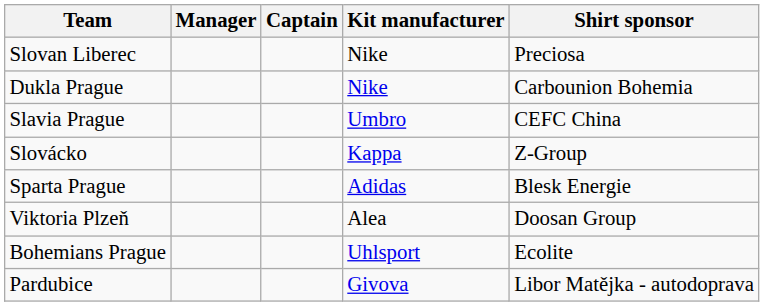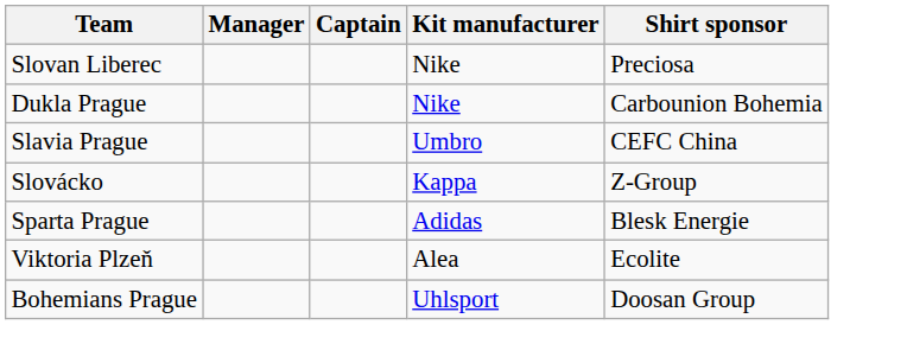 <table class="wikitable sortable" style="text-align: left;">
 <tr>
 <th>Team</th>
 <th>Manager</th>
 <th>Captain</th>
 <th>Kit manufacturer</th>
 <th>Shirt sponsor</th>
 </tr>
 <tr>
 <td>Slovan Liberec</td>
 <td> </td>
 <td> </td>
 <td>Nike</td>
 <td>Preciosa</td>
 </tr>
 <tr>
 <td>Dukla Prague</td>
 <td> </td>
 <td> </td>
 <td><a href='#'>Nike</a></td>
 <td>Carbounion Bohemia</td>
 </tr>
 <tr>
 <td>Slavia Prague</td>
 <td> </td>
 <td> </td>
 <td><a href='#'>Umbro</a></td>
 <td>CEFC China</td>
 </tr>
 <tr>
 <td>Slovácko</td>
 <td> </td>
 <td> </td>
 <td><a href='#'>Kappa</a></td>
 <td>Z-Group</td>
 </tr>
 <tr>
 <td>Sparta Prague</td>
 <td> </td>
 <td> </td>
 <td><a href='#'>Adidas</a></td>
 <td>Blesk Energie</td>
 </tr>
 <tr>
 <td>Viktoria Plzeň</td>
 <td> </td>
 <td> </td>
 <td>Alea</td>
-<td>Doosan Group</td>
+<td>Ecolite</td>
 </tr>
 <tr>
 <td>Bohemians Prague</td>
 <td> </td>
 <td> </td>
 <td><a href='#'>Uhlsport</a></td>
-<td>Ecolite</td>
-</tr>
-<tr>
-<td>Pardubice</td>
-<td> </td>
-<td> </td>
-<td><a href='#'>Givova</a></td>
-<td>Libor Matějka - autodoprava</td>
+<td>Doosan Group</td>
 </tr>
 </table>
